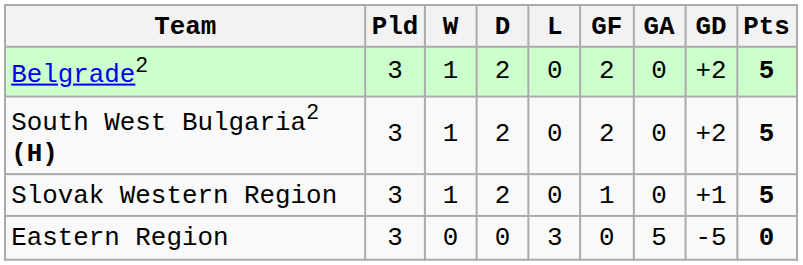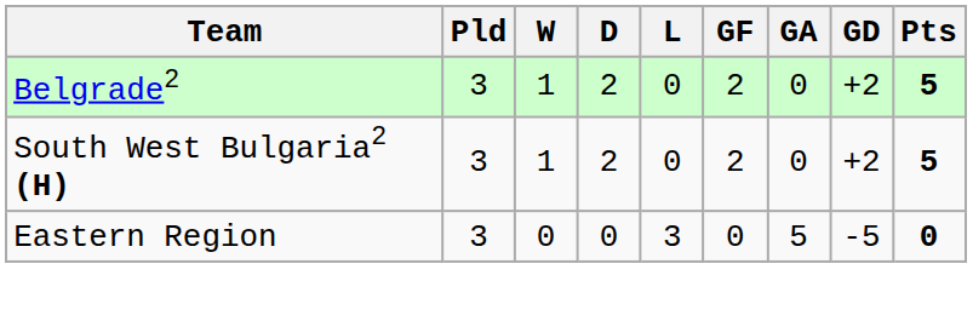 <table class="wikitable" style="text-align:center;">
 <tr>
 <th width=175>Team</th>
 <th width=20 abbr="Played">Pld</th>
 <th width=20 abbr="Won">W</th>
 <th width=20 abbr="Drawn">D</th>
 <th width=20 abbr="Lost">L</th>
 <th width=20 abbr="Goals for">GF</th>
 <th width=20 abbr="Goals against">GA</th>
 <th width=20 abbr="Goal difference">GD</th>
 <th width=20 abbr="Points">Pts</th>
 </tr>
 <tr bgcolor="#ccffcc">
 <td align=left> <a href='#'>Belgrade</a><sup>2</sup></td>
 <td>3</td>
 <td>1</td>
 <td>2</td>
 <td>0</td>
 <td>2</td>
 <td>0</td>
 <td>+2</td>
 <td><strong>5</strong></td>
 </tr>
 <tr>
 <td align=left> South West Bulgaria<sup>2</sup>  <strong>(H)</strong></td>
 <td>3</td>
 <td>1</td>
 <td>2</td>
 <td>0</td>
 <td>2</td>
 <td>0</td>
 <td>+2</td>
 <td><strong>5</strong></td>
 </tr>
 <tr>
-<td align=left> Slovak Western Region</td>
-<td>3</td>
-<td>1</td>
-<td>2</td>
-<td>0</td>
-<td>1</td>
-<td>0</td>
-<td>+1</td>
-<td><strong>5</strong></td>
-</tr>
-<tr>
 <td align=left> Eastern Region</td>
 <td>3</td>
 <td>0</td>
 <td>0</td>
 <td>3</td>
 <td>0</td>
 <td>5</td>
 <td>-5</td>
 <td><strong>0</strong></td>
 </tr>
 </table>
